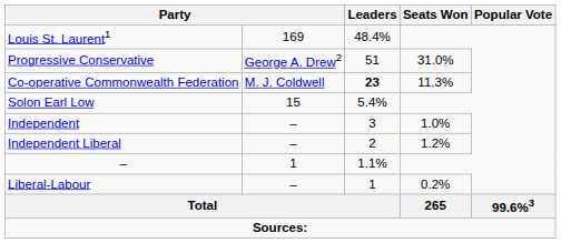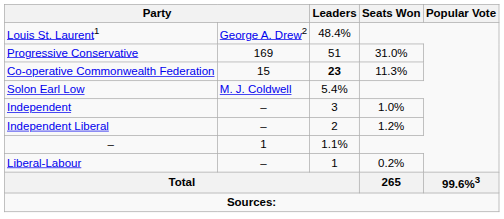 <table class="wikitable">
 <tr>
 <th colspan="2">Party</th>
 <th>Leaders</th>
 <th>Seats Won</th>
 <th>Popular Vote</th>
 </tr>
 <tr>
 <td><a href='#'>Louis St. Laurent</a><sup>1</sup></td>
-<td align=center>169</td>
+<td><a href='#'>George A. Drew</a><sup>2</sup></td>
 <td align=center>48.4%</td>
 </tr>
 <tr>
 <td><a href='#'>Progressive Conservative</a></td>
-<td><a href='#'>George A. Drew</a><sup>2</sup></td>
+<td align=center>169</td>
 <td align=center>51</td>
 <td align=center>31.0%</td>
 </tr>
 <tr>
 <td><a href='#'>Co-operative Commonwealth Federation</a></td>
-<td><a href='#'>M. J. Coldwell</a></td>
+<td align=center>15</td>
 <td align=center><strong>23</strong></td>
 <td align=center>11.3%</td>
 </tr>
 <tr>
 <td><a href='#'>Solon Earl Low</a></td>
-<td align=center>15</td>
+<td><a href='#'>M. J. Coldwell</a></td>
 <td align=center>5.4%</td>
 </tr>
 <tr>
 <td><a href='#'>Independent</a></td>
 <td align=center>–</td>
 <td align=center>3</td>
 <td align=center>1.0%</td>
 </tr>
 <tr>
 <td><a href='#'>Independent Liberal</a></td>
 <td align=center>–</td>
 <td align=center>2</td>
 <td align=center>1.2%</td>
 </tr>
 <tr>
 <td align=center>–</td>
 <td align=center>1</td>
 <td align=center>1.1%</td>
 </tr>
 <tr>
 <td><a href='#'>Liberal-Labour</a></td>
 <td align=center>–</td>
 <td align=center>1</td>
 <td align=center>0.2%</td>
 </tr>
 <tr>
 <th colspan=3 align=left>Total</th>
 <th align=center>265</th>
 <th align=center>99.6%<sup>3</sup></th>
 </tr>
 <tr>
 <td align="center" colspan=5><strong>Sources:</strong> </td>
 </tr>
 </table>
